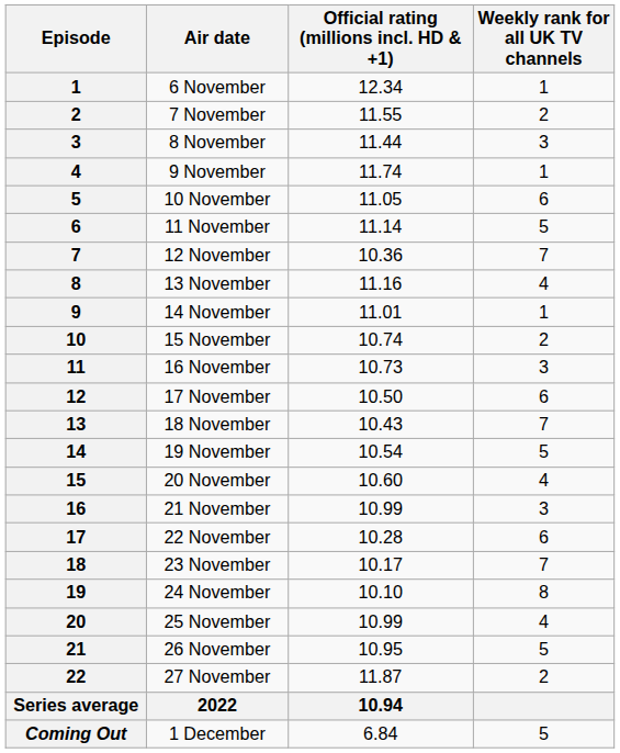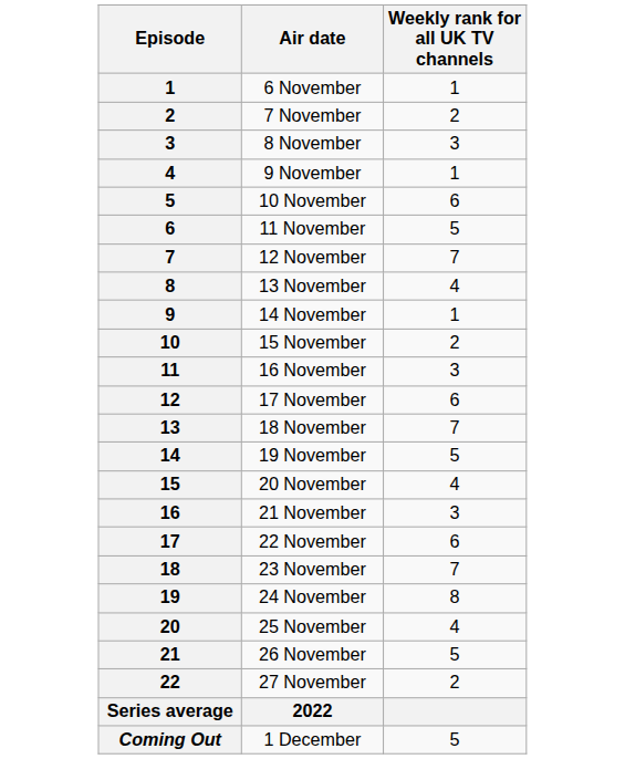 <table class="wikitable" style="text-align:center; margin: 1em auto 1em auto">
 <tr>
 <th scope="col" style="width:120px;">Episode</th>
 <th scope="col" style="width:120px;">Air date</th>
-<th scope="col" style="width:160px;">Official rating <br> (millions incl. HD & +1)</th>
 <th scope="col" style="width:120px;">Weekly rank for all UK TV channels</th>
 </tr>
 <tr>
 <th>1</th>
 <td>6 November</td>
-<td>12.34</td>
 <td>1</td>
 </tr>
 <tr>
 <th>2</th>
 <td>7 November</td>
-<td>11.55</td>
 <td>2</td>
 </tr>
 <tr>
 <th>3</th>
 <td>8 November</td>
-<td>11.44</td>
 <td>3</td>
 </tr>
 <tr>
 <th>4</th>
 <td>9 November</td>
-<td>11.74</td>
 <td>1</td>
 </tr>
 <tr>
 <th>5</th>
 <td>10 November</td>
-<td>11.05</td>
 <td>6</td>
 </tr>
 <tr>
 <th>6</th>
 <td>11 November</td>
-<td>11.14</td>
 <td>5</td>
 </tr>
 <tr>
 <th>7</th>
 <td>12 November</td>
-<td>10.36</td>
 <td>7</td>
 </tr>
 <tr>
 <th>8</th>
 <td>13 November</td>
-<td>11.16</td>
 <td>4</td>
 </tr>
 <tr>
 <th>9</th>
 <td>14 November</td>
-<td>11.01</td>
 <td>1</td>
 </tr>
 <tr>
 <th>10</th>
 <td>15 November</td>
-<td>10.74</td>
 <td>2</td>
 </tr>
 <tr>
 <th>11</th>
 <td>16 November</td>
-<td>10.73</td>
 <td>3</td>
 </tr>
 <tr>
 <th>12</th>
 <td>17 November</td>
-<td>10.50</td>
 <td>6</td>
 </tr>
 <tr>
 <th>13</th>
 <td>18 November</td>
-<td>10.43</td>
 <td>7</td>
 </tr>
 <tr>
 <th>14</th>
 <td>19 November</td>
-<td>10.54</td>
 <td>5</td>
 </tr>
 <tr>
 <th>15</th>
 <td>20 November</td>
-<td>10.60</td>
 <td>4</td>
 </tr>
 <tr>
 <th>16</th>
 <td>21 November</td>
-<td>10.99</td>
 <td>3</td>
 </tr>
 <tr>
 <th>17</th>
 <td>22 November</td>
-<td>10.28</td>
 <td>6</td>
 </tr>
 <tr>
 <th>18</th>
 <td>23 November</td>
-<td>10.17</td>
 <td>7</td>
 </tr>
 <tr>
 <th>19</th>
 <td>24 November</td>
-<td>10.10</td>
 <td>8</td>
 </tr>
 <tr>
 <th>20</th>
 <td>25 November</td>
-<td>10.99</td>
 <td>4</td>
 </tr>
 <tr>
 <th>21</th>
 <td>26 November</td>
-<td>10.95</td>
 <td>5</td>
 </tr>
 <tr>
 <th>22</th>
 <td>27 November</td>
-<td>11.87</td>
 <td>2</td>
 </tr>
 <tr>
 <th>Series average</th>
 <th>2022</th>
-<th>10.94</th>
 <th></th>
 </tr>
 <tr>
 <th><em>Coming Out</em></th>
 <td>1 December</td>
-<td>6.84</td>
 <td>5</td>
 </tr>
 </table>
